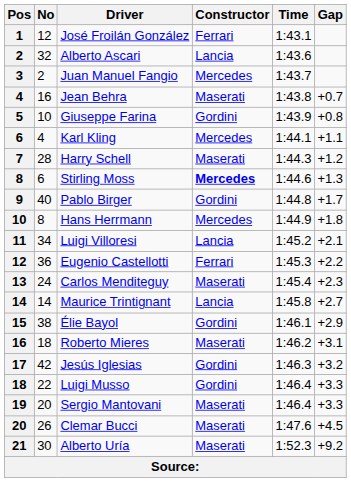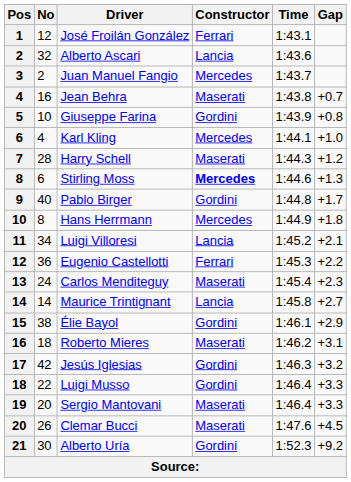 <table class="wikitable sortable">
 <tr>
 <th>Pos</th>
 <th>No</th>
 <th>Driver</th>
 <th>Constructor</th>
 <th>Time</th>
 <th>Gap</th>
 </tr>
 <tr>
 <th>1</th>
 <td>12</td>
 <td> <a href='#'>José Froilán González</a></td>
 <td><a href='#'>Ferrari</a></td>
 <td>1:43.1</td>
 <td></td>
 </tr>
 <tr>
 <th>2</th>
 <td>32</td>
 <td> <a href='#'>Alberto Ascari</a></td>
 <td><a href='#'>Lancia</a></td>
 <td>1:43.6</td>
 <td></td>
 </tr>
 <tr>
 <th>3</th>
 <td>2</td>
 <td> <a href='#'>Juan Manuel Fangio</a></td>
 <td><a href='#'>Mercedes</a></td>
 <td>1:43.7</td>
 <td></td>
 </tr>
 <tr>
 <th>4</th>
 <td>16</td>
 <td> <a href='#'>Jean Behra</a></td>
 <td><a href='#'>Maserati</a></td>
 <td>1:43.8</td>
 <td>+0.7</td>
 </tr>
 <tr>
 <th>5</th>
 <td>10</td>
 <td> <a href='#'>Giuseppe Farina</a></td>
 <td><a href='#'>Gordini</a></td>
 <td>1:43.9</td>
 <td>+0.8</td>
 </tr>
 <tr>
 <th>6</th>
 <td>4</td>
 <td> <a href='#'>Karl Kling</a></td>
 <td><a href='#'>Mercedes</a></td>
 <td>1:44.1</td>
-<td>+1.1</td>
+<td>+1.0</td>
 </tr>
 <tr>
 <th>7</th>
 <td>28</td>
 <td> <a href='#'>Harry Schell</a></td>
 <td><a href='#'>Maserati</a></td>
 <td>1:44.3</td>
 <td>+1.2</td>
 </tr>
 <tr>
 <th>8</th>
 <td>6</td>
 <td> <a href='#'>Stirling Moss</a></td>
 <td><strong><a href='#'>Mercedes</a></strong></td>
 <td>1:44.6</td>
 <td>+1.3</td>
 </tr>
 <tr>
 <th>9</th>
 <td>40</td>
 <td> <a href='#'>Pablo Birger</a></td>
 <td><a href='#'>Gordini</a></td>
 <td>1:44.8</td>
 <td>+1.7</td>
 </tr>
 <tr>
 <th>10</th>
 <td>8</td>
 <td> <a href='#'>Hans Herrmann</a></td>
 <td><a href='#'>Mercedes</a></td>
 <td>1:44.9</td>
 <td>+1.8</td>
 </tr>
 <tr>
 <th>11</th>
 <td>34</td>
 <td> <a href='#'>Luigi Villoresi</a></td>
 <td><a href='#'>Lancia</a></td>
 <td>1:45.2</td>
 <td>+2.1</td>
 </tr>
 <tr>
 <th>12</th>
 <td>36</td>
 <td> <a href='#'>Eugenio Castellotti</a></td>
 <td><a href='#'>Ferrari</a></td>
 <td>1:45.3</td>
 <td>+2.2</td>
 </tr>
 <tr>
 <th>13</th>
 <td>24</td>
 <td> <a href='#'>Carlos Menditeguy</a></td>
 <td><a href='#'>Maserati</a></td>
 <td>1:45.4</td>
 <td>+2.3</td>
 </tr>
 <tr>
 <th>14</th>
 <td>14</td>
 <td> <a href='#'>Maurice Trintignant</a></td>
 <td><a href='#'>Lancia</a></td>
 <td>1:45.8</td>
 <td>+2.7</td>
 </tr>
 <tr>
 <th>15</th>
 <td>38</td>
 <td> <a href='#'>Élie Bayol</a></td>
 <td><a href='#'>Gordini</a></td>
 <td>1:46.1</td>
 <td>+2.9</td>
 </tr>
 <tr>
 <th>16</th>
 <td>18</td>
 <td> <a href='#'>Roberto Mieres</a></td>
 <td><a href='#'>Maserati</a></td>
 <td>1:46.2</td>
 <td>+3.1</td>
 </tr>
 <tr>
 <th>17</th>
 <td>42</td>
 <td> <a href='#'>Jesús Iglesias</a></td>
 <td><a href='#'>Gordini</a></td>
 <td>1:46.3</td>
 <td>+3.2</td>
 </tr>
 <tr>
 <th>18</th>
 <td>22</td>
 <td> <a href='#'>Luigi Musso</a></td>
 <td><a href='#'>Gordini</a></td>
 <td>1:46.4</td>
 <td>+3.3</td>
 </tr>
 <tr>
 <th>19</th>
 <td>20</td>
 <td> <a href='#'>Sergio Mantovani</a></td>
 <td><a href='#'>Maserati</a></td>
 <td>1:46.4</td>
 <td>+3.3</td>
 </tr>
 <tr>
 <th>20</th>
 <td>26</td>
 <td> <a href='#'>Clemar Bucci</a></td>
 <td><a href='#'>Maserati</a></td>
 <td>1:47.6</td>
 <td>+4.5</td>
 </tr>
 <tr>
 <th>21</th>
 <td>30</td>
 <td> <a href='#'>Alberto Uría</a></td>
-<td><a href='#'>Maserati</a></td>
+<td><a href='#'>Gordini</a></td>
 <td>1:52.3</td>
 <td>+9.2</td>
 </tr>
 <tr>
 <th colspan="6">Source:</th>
 </tr>
 </table>
